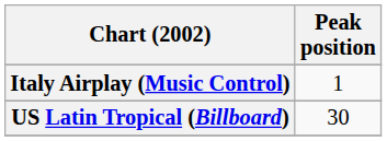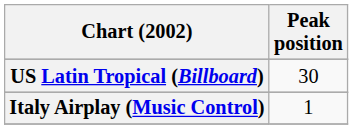 <table class="wikitable sortable plainrowheaders">
 <tr>
 <th>Chart (2002)</th>
 <th>Peak<br>position</th>
+</tr>
+<tr>
+</tr>
+<tr>
+</tr>
+<tr>
+<th scope="row">US <a href='#'>Latin Tropical</a> (<em><a href='#'>Billboard</a></em>)</th>
+<td style="text-align:center;">30</td>
+</tr>
+<tr>
 </tr>
 <tr>
 </tr>
 <tr>
 </tr>
 <tr>
 <th scope="row">Italy Airplay (<a href='#'>Music Control</a>)</th>
 <td style="text-align:center;">1</td>
 </tr>
 <tr>
 </tr>
-<tr>
-</tr>
-<tr>
-</tr>
-<tr>
-<th scope="row">US <a href='#'>Latin Tropical</a> (<em><a href='#'>Billboard</a></em>)</th>
-<td style="text-align:center;">30</td>
-</tr>
-<tr>
-</tr>
 </table>
